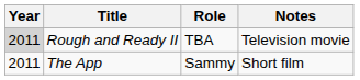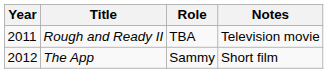 <table class="wikitable">
 <tr>
 <th>Year</th>
 <th>Title</th>
 <th>Role</th>
 <th>Notes</th>
 </tr>
 <tr>
-<td style="background: lightgrey;">2011</td>
+<td>2011</td>
 <td><em>Rough and Ready II</em></td>
 <td>TBA</td>
 <td>Television movie</td>
 </tr>
 <tr>
-<td>2011</td>
+<td>2012</td>
 <td><em>The App</em></td>
 <td>Sammy</td>
 <td>Short film</td>
 </tr>
 </table>
